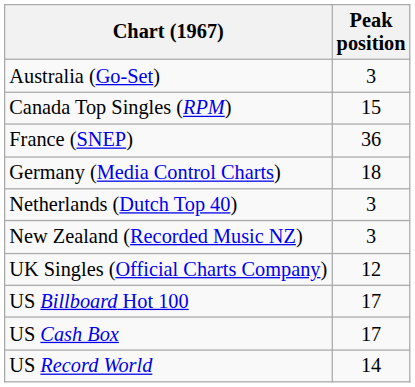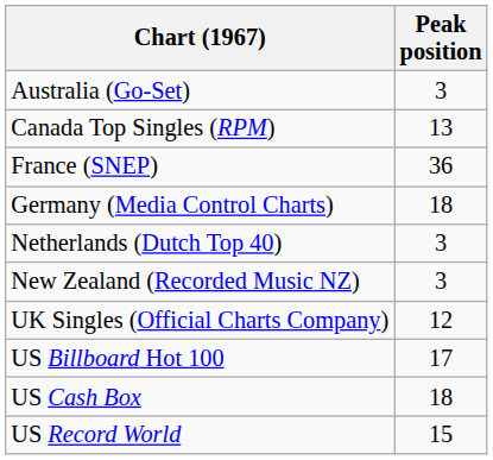 <table class="wikitable sortable">
 <tr>
 <th>Chart (1967)</th>
 <th>Peak<br>position</th>
 </tr>
 <tr>
 <td>Australia (<a href='#'>Go-Set</a>)</td>
 <td style="text-align:center;">3</td>
 </tr>
 <tr>
 <td>Canada Top Singles (<em><a href='#'>RPM</a></em>)</td>
-<td style="text-align:center;">15</td>
+<td style="text-align:center;">13</td>
 </tr>
 <tr>
 <td>France (<a href='#'>SNEP</a>)</td>
 <td style="text-align:center;">36</td>
 </tr>
 <tr>
 <td>Germany (<a href='#'>Media Control Charts</a>)</td>
 <td style="text-align:center;">18</td>
 </tr>
 <tr>
 <td>Netherlands (<a href='#'>Dutch Top 40</a>)</td>
 <td style="text-align:center;">3</td>
 </tr>
 <tr>
 <td>New Zealand (<a href='#'>Recorded Music NZ</a>)</td>
 <td style="text-align:center;">3</td>
 </tr>
 <tr>
 <td>UK Singles (<a href='#'>Official Charts Company</a>)</td>
 <td style="text-align:center;">12</td>
 </tr>
 <tr>
 <td>US <a href='#'><em>Billboard</em> Hot 100</a></td>
 <td style="text-align:center;">17</td>
 </tr>
 <tr>
 <td>US <em><a href='#'>Cash Box</a></em></td>
-<td style="text-align:center;">17</td>
+<td style="text-align:center;">18</td>
 </tr>
 <tr>
 <td>US <em><a href='#'>Record World</a></em></td>
-<td style="text-align:center;">14</td>
+<td style="text-align:center;">15</td>
 </tr>
 </table>
